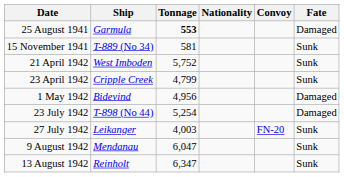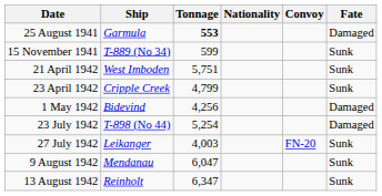 <table class="wikitable">
 <tr>
 <th>Date</th>
 <th>Ship</th>
 <th>Tonnage</th>
 <th>Nationality</th>
 <th>Convoy</th>
 <th>Fate</th>
 </tr>
 <tr>
 <td align="right">25 August 1941</td>
 <td align="left"><a href='#'><em>Garmula</em></a></td>
 <td align="right"><strong>553</strong></td>
 <td align="left"></td>
 <td></td>
 <td align="left">Damaged</td>
 </tr>
 <tr>
 <td align="right">15 November 1941</td>
 <td align="left"><a href='#'><em>T-889</em> (No 34)</a></td>
-<td align="right">581</td>
+<td align="right">599</td>
 <td align="left"></td>
 <td></td>
 <td align="left">Sunk</td>
 </tr>
 <tr>
 <td align="right">21 April 1942</td>
 <td align="left"><a href='#'><em>West Imboden</em></a></td>
-<td align="right">5,752</td>
+<td align="right">5,751</td>
 <td align="left"></td>
 <td></td>
 <td align="left">Sunk</td>
 </tr>
 <tr>
 <td align="right">23 April 1942</td>
 <td align="left"><a href='#'><em>Cripple Creek</em></a></td>
 <td align="right">4,799</td>
 <td align="left"></td>
 <td></td>
 <td align="left">Sunk</td>
 </tr>
 <tr>
 <td align="right">1 May 1942</td>
 <td align="left"><a href='#'><em>Bidevind</em></a></td>
-<td align="right">4,956</td>
+<td align="right">4,256</td>
 <td align="left"></td>
 <td></td>
 <td align="left">Damaged</td>
 </tr>
 <tr>
 <td align="right">23 July 1942</td>
 <td align="left"><a href='#'><em>T-898</em> (No 44)</a></td>
 <td align="right">5,254</td>
 <td align="left"></td>
 <td></td>
 <td align="left">Damaged</td>
 </tr>
 <tr>
 <td align="right">27 July 1942</td>
 <td align="left"><a href='#'><em>Leikanger</em></a></td>
 <td align="right">4,003</td>
 <td align="left"></td>
 <td><a href='#'>FN-20</a></td>
 <td align="left">Sunk</td>
 </tr>
 <tr>
 <td align="right">9 August 1942</td>
 <td align="left"><a href='#'><em>Mendanau</em></a></td>
 <td align="right">6,047</td>
 <td align="left"></td>
 <td></td>
 <td align="left">Sunk</td>
 </tr>
 <tr>
 <td align="right">13 August 1942</td>
 <td align="left"><a href='#'><em>Reinholt</em></a></td>
 <td align="right">6,347</td>
 <td align="left"></td>
 <td></td>
 <td align="left">Sunk</td>
 </tr>
 </table>
